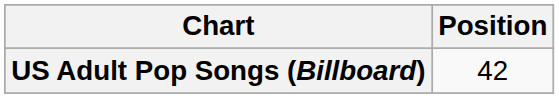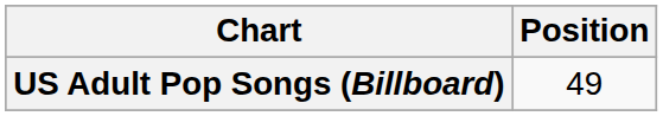 <table class="wikitable plainrowheaders" style="text-align:center">
 <tr>
 <th>Chart</th>
 <th>Position</th>
 </tr>
 <tr>
 <th scope="row">US Adult Pop Songs (<em>Billboard</em>)</th>
-<td>42</td>
+<td>49</td>
 </tr>
 </table>
